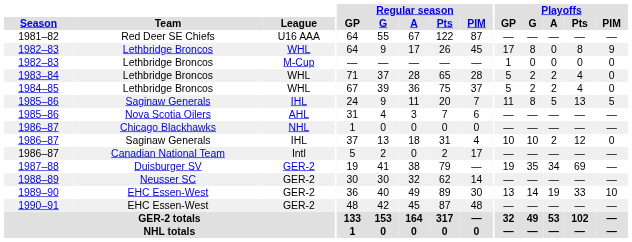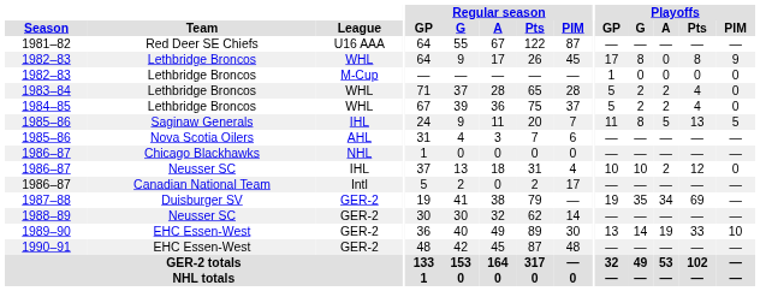 <table border="0" cellpadding="1" cellspacing="0" style="text-align:center; width:60em">
 <tr bgcolor="#e0e0e0">
 <th colspan="3" bgcolor="#ffffff"></th>
 <th rowspan="100" bgcolor="#ffffff"></th>
 <th colspan="5"><a href='#'>Regular season</a></th>
 <th rowspan="100" bgcolor="#ffffff"></th>
 <th colspan="5"><a href='#'>Playoffs</a></th>
 </tr>
 <tr bgcolor="#e0e0e0">
 <th><a href='#'>Season</a></th>
 <th>Team</th>
 <th>League</th>
 <th>GP</th>
 <th><a href='#'>G</a></th>
 <th><a href='#'>A</a></th>
 <th><a href='#'>Pts</a></th>
 <th><a href='#'>PIM</a></th>
 <th>GP</th>
 <th>G</th>
 <th>A</th>
 <th>Pts</th>
 <th>PIM</th>
 </tr>
 <tr>
 <td>1981–82</td>
 <td>Red Deer SE Chiefs</td>
 <td>U16 AAA</td>
 <td>64</td>
 <td>55</td>
 <td>67</td>
 <td>122</td>
 <td>87</td>
 <td>—</td>
 <td>—</td>
 <td>—</td>
 <td>—</td>
 <td>—</td>
 </tr>
 <tr bgcolor="#f0f0f0">
 <td><a href='#'>1982–83</a></td>
 <td><a href='#'>Lethbridge Broncos</a></td>
 <td><a href='#'>WHL</a></td>
 <td>64</td>
 <td>9</td>
 <td>17</td>
 <td>26</td>
 <td>45</td>
 <td>17</td>
 <td>8</td>
 <td>0</td>
 <td>8</td>
 <td>9</td>
 </tr>
 <tr>
 <td><a href='#'>1982–83</a></td>
 <td>Lethbridge Broncos</td>
 <td><a href='#'>M-Cup</a></td>
 <td>—</td>
 <td>—</td>
 <td>—</td>
 <td>—</td>
 <td>—</td>
 <td>1</td>
 <td>0</td>
 <td>0</td>
 <td>0</td>
 <td>0</td>
 </tr>
 <tr bgcolor="#f0f0f0">
 <td><a href='#'>1983–84</a></td>
 <td>Lethbridge Broncos</td>
 <td>WHL</td>
 <td>71</td>
 <td>37</td>
 <td>28</td>
 <td>65</td>
 <td>28</td>
 <td>5</td>
 <td>2</td>
 <td>2</td>
 <td>4</td>
 <td>0</td>
 </tr>
 <tr>
 <td><a href='#'>1984–85</a></td>
 <td>Lethbridge Broncos</td>
 <td>WHL</td>
 <td>67</td>
 <td>39</td>
 <td>36</td>
 <td>75</td>
 <td>37</td>
 <td>5</td>
 <td>2</td>
 <td>2</td>
 <td>4</td>
 <td>0</td>
 </tr>
 <tr bgcolor="#f0f0f0">
 <td><a href='#'>1985–86</a></td>
 <td><a href='#'>Saginaw Generals</a></td>
 <td><a href='#'>IHL</a></td>
 <td>24</td>
 <td>9</td>
 <td>11</td>
 <td>20</td>
 <td>7</td>
 <td>11</td>
 <td>8</td>
 <td>5</td>
 <td>13</td>
 <td>5</td>
 </tr>
 <tr>
 <td><a href='#'>1985–86</a></td>
 <td><a href='#'>Nova Scotia Oilers</a></td>
 <td><a href='#'>AHL</a></td>
 <td>31</td>
 <td>4</td>
 <td>3</td>
 <td>7</td>
 <td>6</td>
 <td>—</td>
 <td>—</td>
 <td>—</td>
 <td>—</td>
 <td>—</td>
 </tr>
 <tr bgcolor="#f0f0f0">
 <td><a href='#'>1986–87</a></td>
 <td><a href='#'>Chicago Blackhawks</a></td>
 <td><a href='#'>NHL</a></td>
 <td>1</td>
 <td>0</td>
 <td>0</td>
 <td>0</td>
 <td>0</td>
 <td>—</td>
 <td>—</td>
 <td>—</td>
 <td>—</td>
 <td>—</td>
 </tr>
 <tr>
 <td><a href='#'>1986–87</a></td>
-<td>Saginaw Generals</td>
+<td><a href='#'>Neusser SC</a></td>
 <td>IHL</td>
 <td>37</td>
 <td>13</td>
 <td>18</td>
 <td>31</td>
 <td>4</td>
 <td>10</td>
 <td>10</td>
 <td>2</td>
 <td>12</td>
 <td>0</td>
 </tr>
 <tr bgcolor="#f0f0f0">
 <td>1986–87</td>
 <td><a href='#'>Canadian National Team</a></td>
 <td>Intl</td>
 <td>5</td>
 <td>2</td>
 <td>0</td>
 <td>2</td>
 <td>17</td>
 <td>—</td>
 <td>—</td>
 <td>—</td>
 <td>—</td>
 <td>—</td>
 </tr>
 <tr>
 <td><a href='#'>1987–88</a></td>
 <td><a href='#'>Duisburger SV</a></td>
 <td><a href='#'>GER-2</a></td>
 <td>19</td>
 <td>41</td>
 <td>38</td>
 <td>79</td>
 <td>—</td>
 <td>19</td>
 <td>35</td>
 <td>34</td>
 <td>69</td>
 <td>—</td>
 </tr>
 <tr bgcolor="#f0f0f0">
 <td><a href='#'>1988–89</a></td>
 <td><a href='#'>Neusser SC</a></td>
 <td>GER-2</td>
 <td>30</td>
 <td>30</td>
 <td>32</td>
 <td>62</td>
 <td>14</td>
 <td>—</td>
 <td>—</td>
 <td>—</td>
 <td>—</td>
 <td>—</td>
 </tr>
 <tr>
 <td><a href='#'>1989–90</a></td>
 <td><a href='#'>EHC Essen-West</a></td>
 <td>GER-2</td>
 <td>36</td>
 <td>40</td>
 <td>49</td>
 <td>89</td>
 <td>30</td>
 <td>13</td>
 <td>14</td>
 <td>19</td>
 <td>33</td>
 <td>10</td>
 </tr>
 <tr bgcolor="#f0f0f0">
 <td><a href='#'>1990–91</a></td>
 <td>EHC Essen-West</td>
 <td>GER-2</td>
 <td>48</td>
 <td>42</td>
 <td>45</td>
 <td>87</td>
 <td>48</td>
 <td>—</td>
 <td>—</td>
 <td>—</td>
 <td>—</td>
 <td>—</td>
 </tr>
 <tr bgcolor="#e0e0e0">
 <th colspan="3">GER-2 totals</th>
 <th>133</th>
 <th>153</th>
 <th>164</th>
 <th>317</th>
 <th>—</th>
 <th>32</th>
 <th>49</th>
 <th>53</th>
 <th>102</th>
 <th>—</th>
 </tr>
 <tr bgcolor="#e0e0e0">
 <th colspan="3">NHL totals</th>
 <th>1</th>
 <th>0</th>
 <th>0</th>
 <th>0</th>
 <th>0</th>
 <th>—</th>
 <th>—</th>
 <th>—</th>
 <th>—</th>
 <th>—</th>
 </tr>
 </table>
